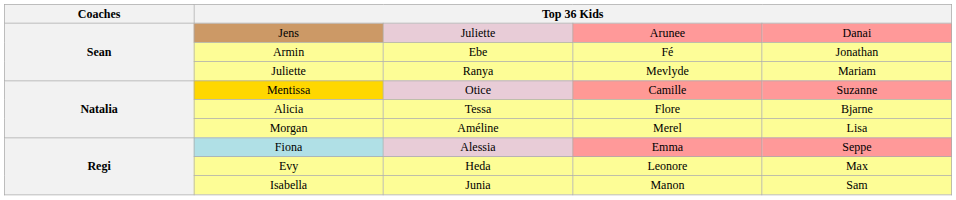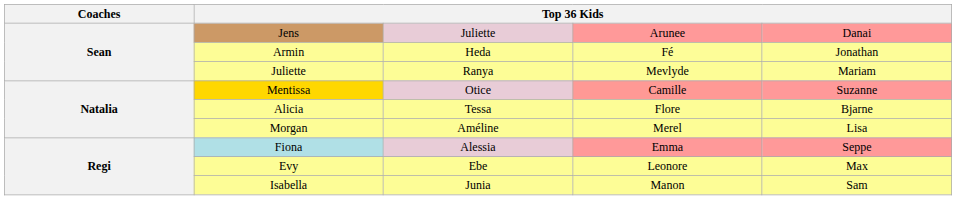 <table class="wikitable" style="text-align:center; width:100%">
 <tr>
 <th width="20%" scope="col">Coaches</th>
 <th width="80%" colspan="4" scope="col">Top 36 Kids</th>
 </tr>
 <tr>
 <th rowspan="3">Sean</th>
 <td style="background:#cc9966; width:20%">Jens</td>
 <td style="background:#E8CCD7; width:20%">Juliette</td>
 <td style="background:#FF9999; width:20%">Arunee</td>
 <td style="background:#FF9999; width:20%">Danai</td>
 </tr>
 <tr>
 <td style="background:#FDFD96">Armin</td>
-<td style="background:#FDFD96">Ebe</td>
+<td style="background:#FDFD96">Heda</td>
 <td style="background:#FDFD98">Fé</td>
 <td style="background:#FDFD98">Jonathan</td>
 </tr>
 <tr>
 <td style="background:#FDFD96">Juliette</td>
 <td style="background:#FDFD96">Ranya</td>
 <td style="background:#FDFD96">Mevlyde</td>
 <td style="background:#FDFD98">Mariam</td>
 </tr>
 <tr>
 <th rowspan="3">Natalia</th>
 <td style="background:gold">Mentissa</td>
 <td style="background:#E8CCD7">Otice</td>
 <td style="background:#FF9995">Camille</td>
 <td style="background:#FF9999">Suzanne</td>
 </tr>
 <tr>
 <td style="background:#FDFD96">Alicia</td>
 <td style="background:#FDFD96">Tessa</td>
 <td style="background:#FDFD96">Flore</td>
 <td style="background:#FDFD96">Bjarne</td>
 </tr>
 <tr>
 <td style="background:#FDFD96">Morgan</td>
 <td style="background:#FDFD96">Améline</td>
 <td style="background:#FDFD96">Merel</td>
 <td style="background:#FDFD96">Lisa</td>
 </tr>
 <tr>
 <th rowspan="3">Regi</th>
 <td style="background:#B0E0E6">Fiona</td>
 <td style="background:#E8CCD7">Alessia</td>
 <td style="background:#FF9999">Emma</td>
 <td style="background:#FF9999">Seppe</td>
 </tr>
 <tr>
 <td style="background:#FDFD96">Evy</td>
-<td style="background:#FDFD96">Heda</td>
+<td style="background:#FDFD96">Ebe</td>
 <td style="background:#FDFD96">Leonore</td>
 <td style="background:#FDFD96">Max</td>
 </tr>
 <tr>
 <td style="background:#FDFD96">Isabella</td>
 <td style="background:#FDFD96">Junia</td>
 <td style="background:#FDFD96">Manon</td>
 <td style="background:#FDFD96">Sam</td>
 </tr>
 </table>
